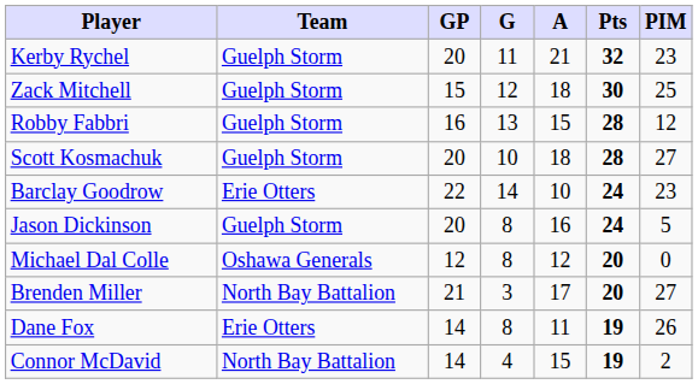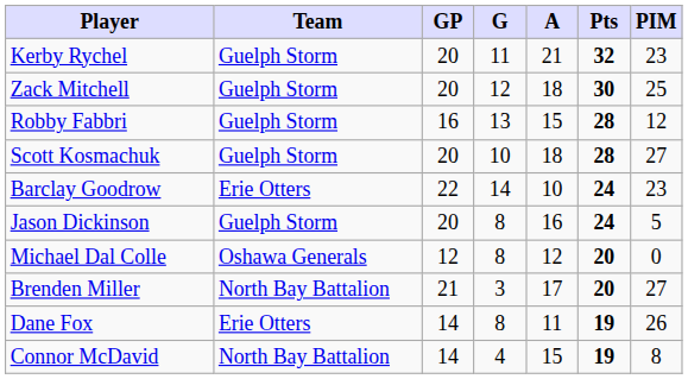 <table class="wikitable" style="text-align:center">
 <tr>
 <th style="background:#ddf; width:30%;">Player</th>
 <th style="background:#ddf; width:30%;">Team</th>
 <th style="background:#ddf; width:7.5%;">GP</th>
 <th style="background:#ddf; width:7.5%;">G</th>
 <th style="background:#ddf; width:7.5%;">A</th>
 <th style="background:#ddf; width:7.5%;">Pts</th>
 <th style="background:#ddf; width:7.5%;">PIM</th>
 </tr>
 <tr>
 <td align=left><a href='#'>Kerby Rychel</a></td>
 <td align=left><a href='#'>Guelph Storm</a></td>
 <td>20</td>
 <td>11</td>
 <td>21</td>
 <td><strong>32</strong></td>
 <td>23</td>
 </tr>
 <tr>
 <td align=left><a href='#'>Zack Mitchell</a></td>
 <td align=left><a href='#'>Guelph Storm</a></td>
-<td>15</td>
+<td>20</td>
 <td>12</td>
 <td>18</td>
 <td><strong>30</strong></td>
 <td>25</td>
 </tr>
 <tr>
 <td align=left><a href='#'>Robby Fabbri</a></td>
 <td align=left><a href='#'>Guelph Storm</a></td>
 <td>16</td>
 <td>13</td>
 <td>15</td>
 <td><strong>28</strong></td>
 <td>12</td>
 </tr>
 <tr>
 <td align=left><a href='#'>Scott Kosmachuk</a></td>
 <td align=left><a href='#'>Guelph Storm</a></td>
 <td>20</td>
 <td>10</td>
 <td>18</td>
 <td><strong>28</strong></td>
 <td>27</td>
 </tr>
 <tr>
 <td align=left><a href='#'>Barclay Goodrow</a></td>
 <td align=left><a href='#'>Erie Otters</a></td>
 <td>22</td>
 <td>14</td>
 <td>10</td>
 <td><strong>24</strong></td>
 <td>23</td>
 </tr>
 <tr>
 <td align=left><a href='#'>Jason Dickinson</a></td>
 <td align=left><a href='#'>Guelph Storm</a></td>
 <td>20</td>
 <td>8</td>
 <td>16</td>
 <td><strong>24</strong></td>
 <td>5</td>
 </tr>
 <tr>
 <td align=left><a href='#'>Michael Dal Colle</a></td>
 <td align=left><a href='#'>Oshawa Generals</a></td>
 <td>12</td>
 <td>8</td>
 <td>12</td>
 <td><strong>20</strong></td>
 <td>0</td>
 </tr>
 <tr>
 <td align=left><a href='#'>Brenden Miller</a></td>
 <td align=left><a href='#'>North Bay Battalion</a></td>
 <td>21</td>
 <td>3</td>
 <td>17</td>
 <td><strong>20</strong></td>
 <td>27</td>
 </tr>
 <tr>
 <td align=left><a href='#'>Dane Fox</a></td>
 <td align=left><a href='#'>Erie Otters</a></td>
 <td>14</td>
 <td>8</td>
 <td>11</td>
 <td><strong>19</strong></td>
 <td>26</td>
 </tr>
 <tr>
 <td align=left><a href='#'>Connor McDavid</a></td>
 <td align=left><a href='#'>North Bay Battalion</a></td>
 <td>14</td>
 <td>4</td>
 <td>15</td>
 <td><strong>19</strong></td>
-<td>2</td>
+<td>8</td>
 </tr>
 </table>
